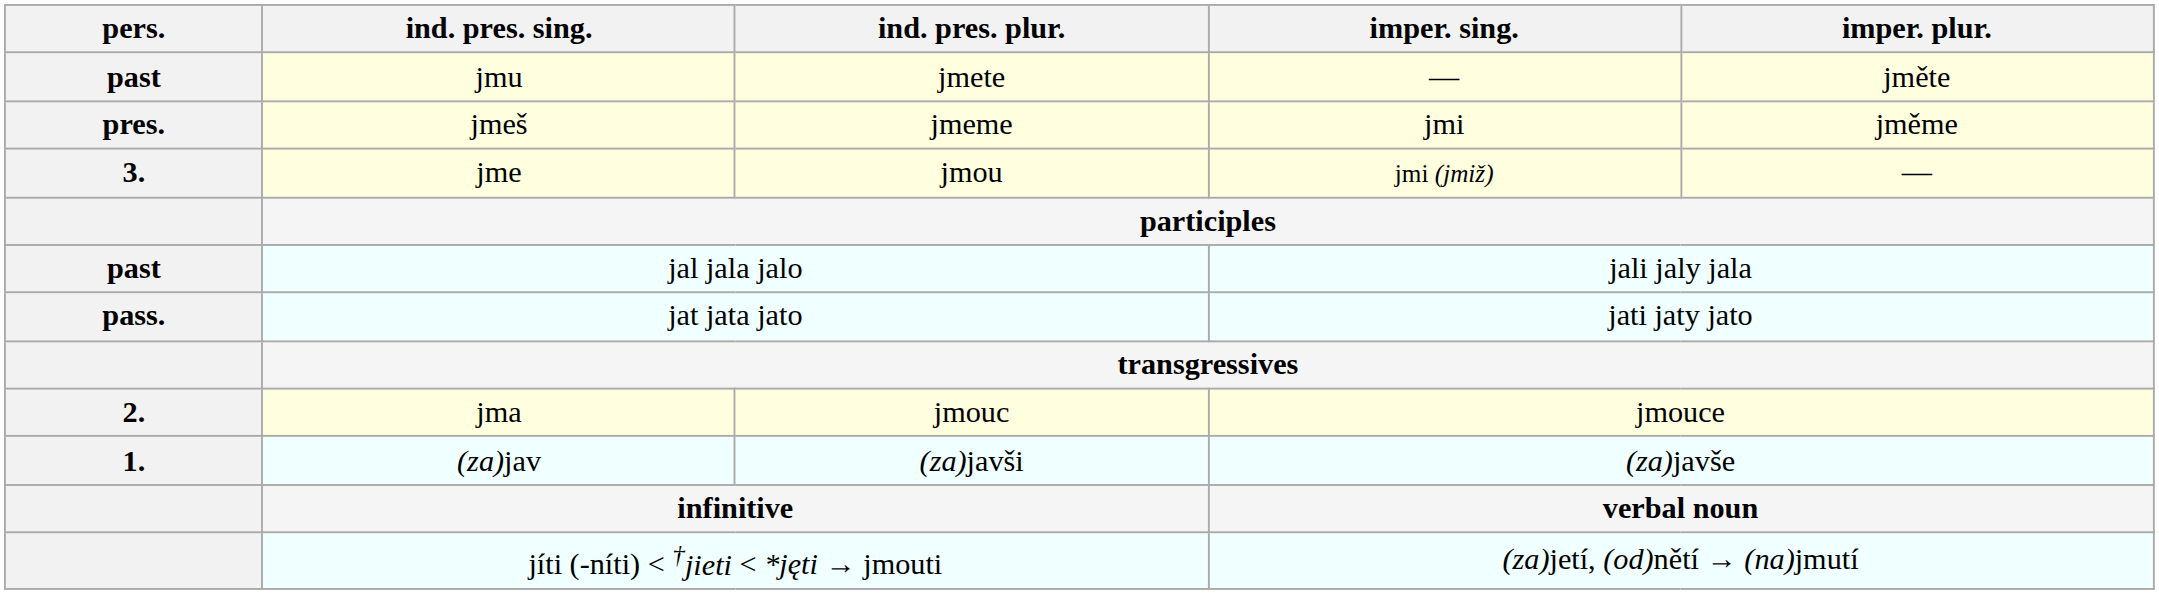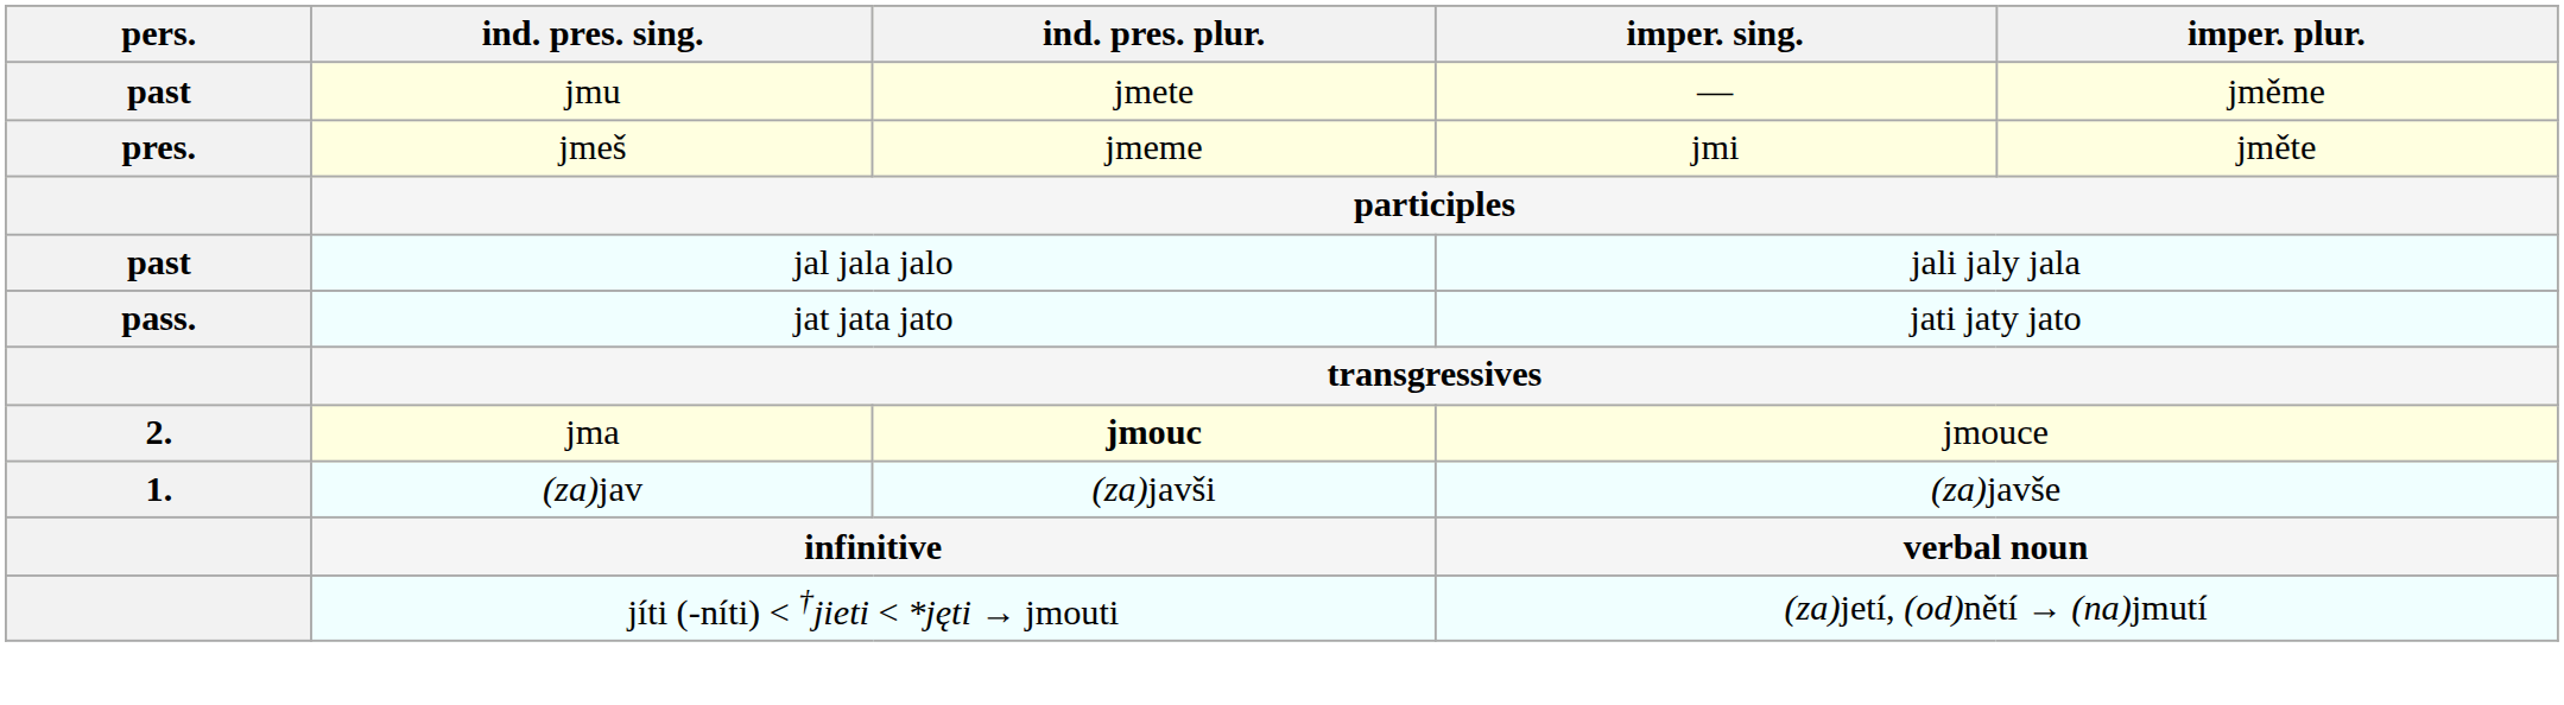 <table class="wikitable" border="1" width=90% style="text-align:center; background:lightyellow">
 <tr>
 <th>pers.</th>
 <th width=22%>ind. pres. sing.</th>
 <th width=22%>ind. pres. plur.</th>
 <th width=22%>imper. sing.</th>
 <th width=22%>imper. plur.</th>
 </tr>
 <tr>
 <th>past</th>
 <td>jmu</td>
 <td>jmete</td>
 <td style="background:lightyellow">—</td>
-<td style="background:lightyellow">jměte</td>
+<td style="background:lightyellow">jměme</td>
 </tr>
 <tr>
 <th>pres.</th>
 <td>jmeš</td>
 <td>jmeme</td>
 <td style="background:lightyellow">jmi</td>
-<td style="background:lightyellow">jměme</td>
-</tr>
-<tr>
-<th>3.</th>
-<td>jme</td>
-<td>jmou</td>
-<td style="background:lightyellow"><small>jmi <em>(jmiž)</em></small></td>
-<td style="background:lightyellow">—</td>
+<td style="background:lightyellow">jměte</td>
 </tr>
 <tr style="font-weight:bold; background:whitesmoke">
 <th> </th>
 <td colspan=4>participles</td>
 </tr>
 <tr style="background:azure">
 <th>past</th>
 <td colspan=2>jal jala jalo</td>
 <td colspan=2>jali jaly jala</td>
 </tr>
 <tr style="background:azure">
 <th>pass.</th>
 <td colspan=2>jat jata jato</td>
 <td colspan=2>jati jaty jato</td>
 </tr>
 <tr style="font-weight:bold; background:whitesmoke">
 <th> </th>
 <td colspan=4>transgressives</td>
 </tr>
 <tr>
 <th>2.</th>
 <td>jma</td>
-<td>jmouc</td>
+<td><strong>jmouc</strong></td>
 <td colspan=2>jmouce</td>
 </tr>
 <tr style="background:azure">
 <th>1.</th>
 <td><em>(za)</em>jav</td>
 <td><em>(za)</em>javši</td>
 <td colspan=2><em>(za)</em>javše</td>
 </tr>
 <tr style="font-weight:bold; background:whitesmoke">
 <th> </th>
 <td colspan=2>infinitive</td>
 <td colspan=2>verbal noun</td>
 </tr>
 <tr style="background:azure">
 <th> </th>
 <td colspan=2>jíti (-níti) < <em><sup>†</sup>jieti</em> < <em>*jęti</em> → jmouti</td>
 <td colspan=2><em>(za)</em>jetí, <em>(od)</em>nětí → <em>(na)</em>jmutí</td>
 </tr>
 </table>
